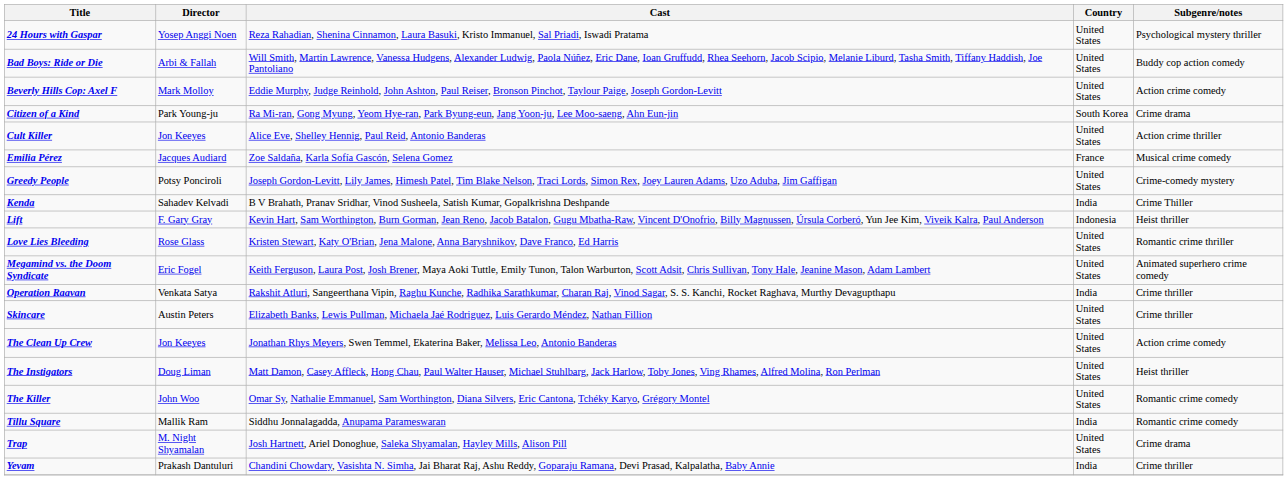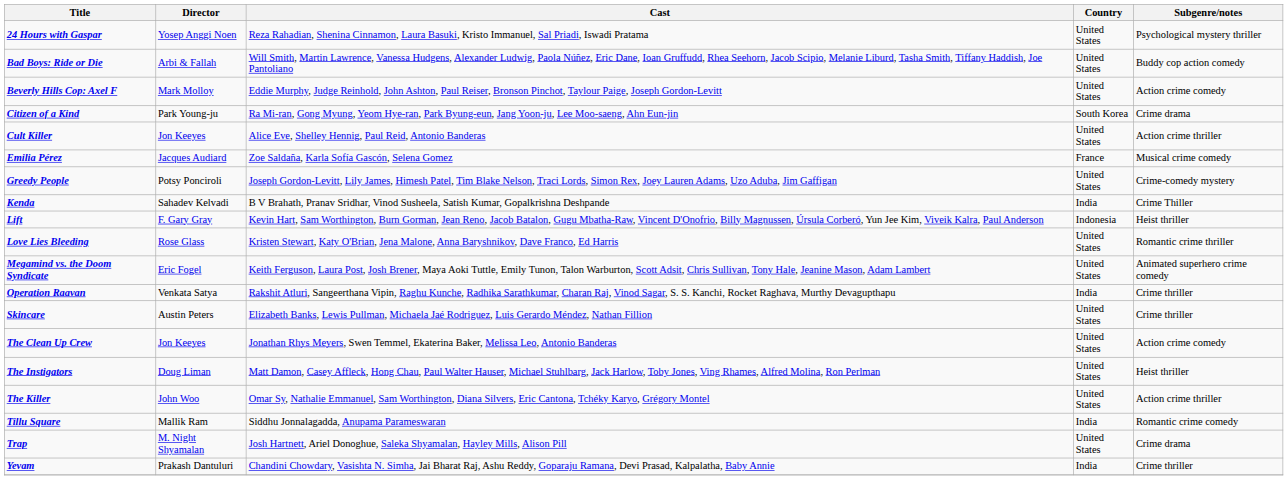 <table class="wikitable sortable">
 <tr>
 <th>Title</th>
 <th>Director</th>
 <th>Cast</th>
 <th>Country</th>
 <th>Subgenre/notes</th>
 </tr>
 <tr>
 <td><strong><em><a href='#'>24 Hours with Gaspar</a></em></strong></td>
 <td><a href='#'>Yosep Anggi Noen</a></td>
 <td><a href='#'>Reza Rahadian</a>, <a href='#'>Shenina Cinnamon</a>, <a href='#'>Laura Basuki</a>, Kristo Immanuel, <a href='#'>Sal Priadi</a>, Iswadi Pratama</td>
 <td>United States</td>
 <td>Psychological mystery thriller</td>
 </tr>
 <tr>
 <td><strong><em><a href='#'>Bad Boys: Ride or Die</a></em></strong></td>
 <td><a href='#'>Arbi & Fallah</a></td>
 <td><a href='#'>Will Smith</a>, <a href='#'>Martin Lawrence</a>, <a href='#'>Vanessa Hudgens</a>, <a href='#'>Alexander Ludwig</a>, <a href='#'>Paola Núñez</a>, <a href='#'>Eric Dane</a>, <a href='#'>Ioan Gruffudd</a>, <a href='#'>Rhea Seehorn</a>, <a href='#'>Jacob Scipio</a>, <a href='#'>Melanie Liburd</a>, <a href='#'>Tasha Smith</a>, <a href='#'>Tiffany Haddish</a>, <a href='#'>Joe Pantoliano</a></td>
 <td>United States</td>
 <td>Buddy cop action comedy</td>
 </tr>
 <tr>
 <td><strong><em><a href='#'>Beverly Hills Cop: Axel F</a></em></strong></td>
 <td><a href='#'>Mark Molloy</a></td>
 <td><a href='#'>Eddie Murphy</a>, <a href='#'>Judge Reinhold</a>, <a href='#'>John Ashton</a>, <a href='#'>Paul Reiser</a>, <a href='#'>Bronson Pinchot</a>, <a href='#'>Taylour Paige</a>, <a href='#'>Joseph Gordon-Levitt</a></td>
 <td>United States</td>
 <td>Action crime comedy</td>
 </tr>
 <tr>
 <td><strong><em><a href='#'>Citizen of a Kind</a></em></strong></td>
 <td>Park Young-ju</td>
 <td><a href='#'>Ra Mi-ran</a>, <a href='#'>Gong Myung</a>, <a href='#'>Yeom Hye-ran</a>, <a href='#'>Park Byung-eun</a>, <a href='#'>Jang Yoon-ju</a>, <a href='#'>Lee Moo-saeng</a>, <a href='#'>Ahn Eun-jin</a></td>
 <td>South Korea</td>
 <td>Crime drama</td>
 </tr>
 <tr>
 <td><strong><em><a href='#'>Cult Killer</a></em></strong></td>
 <td><a href='#'>Jon Keeyes</a></td>
 <td><a href='#'>Alice Eve</a>, <a href='#'>Shelley Hennig</a>, <a href='#'>Paul Reid</a>, <a href='#'>Antonio Banderas</a></td>
 <td>United States</td>
 <td>Action crime thriller</td>
 </tr>
 <tr>
 <td><strong><em><a href='#'>Emilia Pérez</a></em></strong></td>
 <td><a href='#'>Jacques Audiard</a></td>
 <td><a href='#'>Zoe Saldaña</a>, <a href='#'>Karla Sofía Gascón</a>, <a href='#'>Selena Gomez</a></td>
 <td>France</td>
 <td>Musical crime comedy</td>
 </tr>
 <tr>
 <td><strong><em><a href='#'>Greedy People</a></em></strong></td>
 <td>Potsy Ponciroli</td>
 <td><a href='#'>Joseph Gordon-Levitt</a>, <a href='#'>Lily James</a>, <a href='#'>Himesh Patel</a>, <a href='#'>Tim Blake Nelson</a>, <a href='#'>Traci Lords</a>, <a href='#'>Simon Rex</a>, <a href='#'>Joey Lauren Adams</a>, <a href='#'>Uzo Aduba</a>, <a href='#'>Jim Gaffigan</a></td>
 <td>United States</td>
 <td>Crime-comedy mystery</td>
 </tr>
 <tr>
 <td><strong><em><a href='#'>Kenda</a></em></strong></td>
 <td>Sahadev Kelvadi</td>
 <td>B V Brahath, Pranav Sridhar,  Vinod Susheela, Satish Kumar, Gopalkrishna Deshpande</td>
 <td>India</td>
 <td>Crime Thiller</td>
 </tr>
 <tr>
 <td><strong><em><a href='#'>Lift</a></em></strong></td>
 <td><a href='#'>F. Gary Gray</a></td>
 <td><a href='#'>Kevin Hart</a>, <a href='#'>Sam Worthington</a>, <a href='#'>Burn Gorman</a>, <a href='#'>Jean Reno</a>, <a href='#'>Jacob Batalon</a>, <a href='#'>Gugu Mbatha-Raw</a>, <a href='#'>Vincent D'Onofrio</a>, <a href='#'>Billy Magnussen</a>, <a href='#'>Úrsula Corberó</a>, Yun Jee Kim, <a href='#'>Viveik Kalra</a>, <a href='#'>Paul Anderson</a></td>
 <td>Indonesia</td>
 <td>Heist thriller</td>
 </tr>
 <tr>
 <td><strong><em><a href='#'>Love Lies Bleeding</a></em></strong></td>
 <td><a href='#'>Rose Glass</a></td>
 <td><a href='#'>Kristen Stewart</a>, <a href='#'>Katy O'Brian</a>, <a href='#'>Jena Malone</a>, <a href='#'>Anna Baryshnikov</a>, <a href='#'>Dave Franco</a>, <a href='#'>Ed Harris</a></td>
 <td>United States</td>
 <td>Romantic crime thriller</td>
 </tr>
 <tr>
 <td><strong><em><a href='#'>Megamind vs. the Doom Syndicate</a></em></strong></td>
 <td><a href='#'>Eric Fogel</a></td>
 <td><a href='#'>Keith Ferguson</a>, <a href='#'>Laura Post</a>, <a href='#'>Josh Brener</a>, Maya Aoki Tuttle, Emily Tunon, Talon Warburton, <a href='#'>Scott Adsit</a>, <a href='#'>Chris Sullivan</a>, <a href='#'>Tony Hale</a>, <a href='#'>Jeanine Mason</a>, <a href='#'>Adam Lambert</a></td>
 <td>United States</td>
 <td>Animated superhero crime comedy</td>
 </tr>
 <tr>
 <td><strong><em><a href='#'>Operation Raavan</a></em></strong></td>
 <td>Venkata Satya</td>
 <td><a href='#'>Rakshit Atluri</a>, Sangeerthana Vipin, <a href='#'>Raghu Kunche</a>, <a href='#'>Radhika Sarathkumar</a>, <a href='#'>Charan Raj</a>, <a href='#'>Vinod Sagar</a>, S. S. Kanchi, Rocket Raghava, Murthy Devagupthapu</td>
 <td>India</td>
 <td>Crime thriller</td>
 </tr>
 <tr>
 <td><strong><em><a href='#'>Skincare</a></em></strong></td>
 <td>Austin Peters</td>
 <td><a href='#'>Elizabeth Banks</a>, <a href='#'>Lewis Pullman</a>, <a href='#'>Michaela Jaé Rodriguez</a>, <a href='#'>Luis Gerardo Méndez</a>, <a href='#'>Nathan Fillion</a></td>
 <td>United States</td>
 <td>Crime thriller</td>
 </tr>
 <tr>
 <td><strong><em><a href='#'>The Clean Up Crew</a></em></strong></td>
 <td><a href='#'>Jon Keeyes</a></td>
 <td><a href='#'>Jonathan Rhys Meyers</a>, Swen Temmel, Ekaterina Baker, <a href='#'>Melissa Leo</a>, <a href='#'>Antonio Banderas</a></td>
 <td>United States</td>
 <td>Action crime comedy</td>
 </tr>
 <tr>
 <td><strong><em><a href='#'>The Instigators</a></em></strong></td>
 <td><a href='#'>Doug Liman</a></td>
 <td><a href='#'>Matt Damon</a>, <a href='#'>Casey Affleck</a>, <a href='#'>Hong Chau</a>, <a href='#'>Paul Walter Hauser</a>, <a href='#'>Michael Stuhlbarg</a>, <a href='#'>Jack Harlow</a>, <a href='#'>Toby Jones</a>, <a href='#'>Ving Rhames</a>, <a href='#'>Alfred Molina</a>, <a href='#'>Ron Perlman</a></td>
 <td>United States</td>
 <td>Heist thriller</td>
 </tr>
 <tr>
 <td><em><a href='#'><strong>The Killer</strong></a></em></td>
 <td><a href='#'>John Woo</a></td>
 <td><a href='#'>Omar Sy</a>, <a href='#'>Nathalie Emmanuel</a>, <a href='#'>Sam Worthington</a>, <a href='#'>Diana Silvers</a>, <a href='#'>Eric Cantona</a>, <a href='#'>Tchéky Karyo</a>, <a href='#'>Grégory Montel</a></td>
 <td>United States</td>
-<td>Romantic crime comedy</td>
+<td>Action crime thriller</td>
 </tr>
 <tr>
 <td><strong><em><a href='#'>Tillu Square</a></em></strong></td>
 <td>Mallik Ram</td>
 <td>Siddhu Jonnalagadda, <a href='#'>Anupama Parameswaran</a></td>
 <td>India</td>
 <td>Romantic crime comedy</td>
 </tr>
 <tr>
 <td><strong><em><a href='#'>Trap</a></em></strong></td>
 <td><a href='#'>M. Night Shyamalan</a></td>
 <td><a href='#'>Josh Hartnett</a>, Ariel Donoghue, <a href='#'>Saleka Shyamalan</a>, <a href='#'>Hayley Mills</a>, <a href='#'>Alison Pill</a></td>
 <td>United States</td>
 <td>Crime drama</td>
 </tr>
 <tr>
 <td><strong><em><a href='#'>Yevam</a></em></strong></td>
 <td>Prakash Dantuluri</td>
 <td><a href='#'>Chandini Chowdary</a>, <a href='#'>Vasishta N. Simha</a>, Jai Bharat Raj, Ashu Reddy, <a href='#'>Goparaju Ramana</a>, Devi Prasad, Kalpalatha, <a href='#'>Baby Annie</a></td>
 <td>India</td>
 <td>Crime thriller</td>
 </tr>
 <tr>
 </tr>
 </table>
